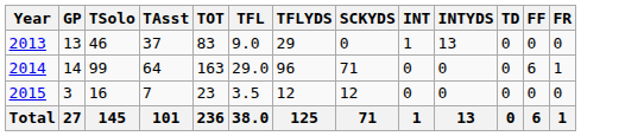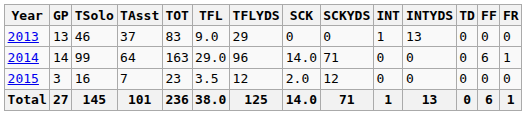 <table class="wikitable">
 <tr>
 <th><strong>Year</strong></th>
 <th><strong>GP</strong></th>
 <th><strong>TSolo</strong></th>
 <th><strong>TAsst</strong></th>
 <th><strong>TOT</strong></th>
 <th><strong>TFL</strong></th>
 <th><strong>TFLYDS</strong></th>
+<th><strong>SCK</strong></th>
 <th><strong>SCKYDS</strong></th>
 <th><strong>INT</strong></th>
 <th><strong>INTYDS</strong></th>
 <th><strong>TD</strong></th>
 <th><strong>FF</strong></th>
 <th><strong>FR</strong></th>
 </tr>
 <tr>
 <td><div>  <a href='#'>2013</a></div></td>
 <td><div> 13</div></td>
 <td><div> 46</div></td>
 <td><div> 37</div></td>
 <td><div> 83</div></td>
 <td><div> 9.0</div></td>
 <td><div> 29</div></td>
 <td><div> 0</div></td>
+<td><div> 0</div></td>
 <td><div> 1</div></td>
 <td><div> 13</div></td>
 <td><div> 0</div></td>
 <td><div> 0</div></td>
 <td><div> 0</div></td>
 </tr>
 <tr>
 <td><div> <a href='#'>2014</a></div></td>
 <td><div> 14</div></td>
 <td><div> 99</div></td>
 <td><div> 64</div></td>
 <td><div> 163</div></td>
 <td><div> 29.0</div></td>
 <td><div> 96</div></td>
+<td><div> 14.0</div></td>
 <td><div> 71</div></td>
 <td><div> 0</div></td>
 <td><div> 0</div></td>
 <td><div> 0</div></td>
 <td><div> 6</div></td>
 <td><div> 1</div></td>
 </tr>
 <tr>
 <td><div> <a href='#'>2015</a></div></td>
 <td><div> 3</div></td>
 <td><div> 16</div></td>
 <td><div> 7</div></td>
 <td><div> 23</div></td>
 <td><div> 3.5</div></td>
 <td><div> 12</div></td>
+<td><div> 2.0</div></td>
 <td><div> 12</div></td>
 <td><div> 0</div></td>
 <td><div> 0</div></td>
 <td><div> 0</div></td>
 <td><div> 0</div></td>
 <td><div> 0</div></td>
 </tr>
 <tr>
 <th><strong>Total</strong></th>
 <th><strong>27</strong></th>
 <th><strong>145</strong></th>
 <th><strong>101</strong></th>
 <th><strong>236</strong></th>
 <th><strong>38.0</strong></th>
 <th><strong>125</strong></th>
+<th><strong>14.0</strong></th>
 <th><strong>71</strong></th>
 <th><strong>1</strong></th>
 <th><strong>13</strong></th>
 <th><strong>0</strong></th>
 <th><strong>6</strong></th>
 <th><strong>1</strong></th>
 </tr>
 </table>
